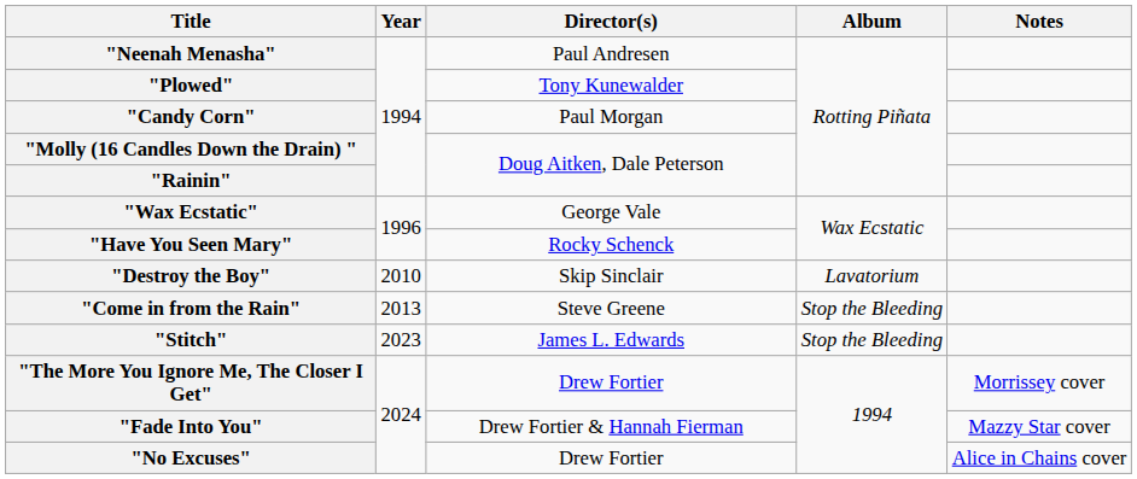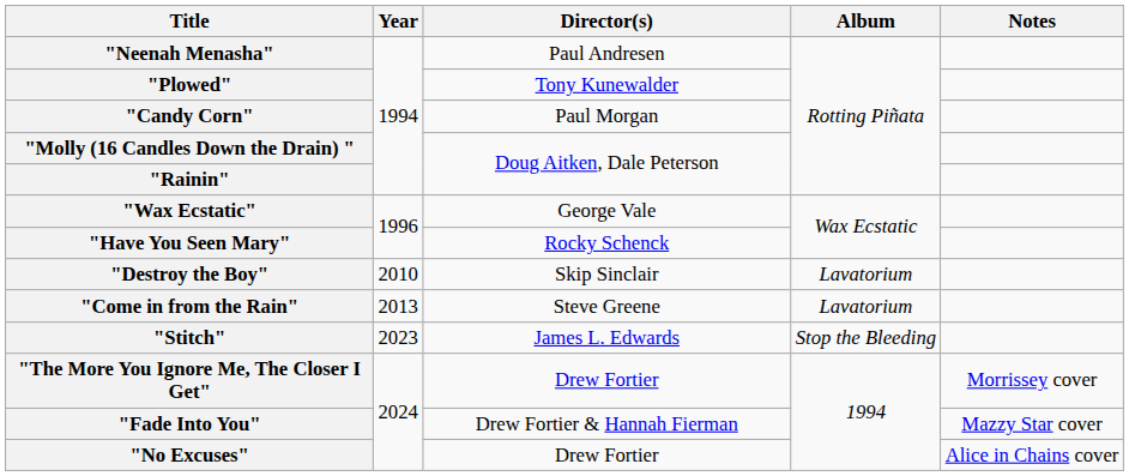 <table class="wikitable plainrowheaders" style="text-align:center;">
 <tr>
 <th scope="col" style="width:18em;">Title</th>
 <th scope="col">Year</th>
 <th scope="col" style="width:18em;">Director(s)</th>
 <th>Album</th>
 <th>Notes</th>
 </tr>
 <tr>
 <th scope="row">"Neenah Menasha"</th>
 <td rowspan="5">1994</td>
 <td>Paul Andresen</td>
 <td rowspan="5"><em>Rotting Piñata</em></td>
 <td></td>
 </tr>
 <tr>
 <th scope="row">"Plowed"</th>
 <td><a href='#'>Tony Kunewalder</a></td>
 <td></td>
 </tr>
 <tr>
 <th scope="row">"Candy Corn"</th>
 <td>Paul Morgan</td>
 <td></td>
 </tr>
 <tr>
 <th scope="row">"Molly (16 Candles Down the Drain) "</th>
 <td rowspan="2"><a href='#'>Doug Aitken</a>, Dale Peterson</td>
 <td></td>
 </tr>
 <tr>
 <th scope="row">"Rainin"</th>
 <td></td>
 </tr>
 <tr>
 <th scope="row">"Wax Ecstatic"</th>
 <td rowspan="2">1996</td>
 <td>George Vale</td>
 <td rowspan="2"><em>Wax Ecstatic</em></td>
 <td></td>
 </tr>
 <tr>
 <th scope="row">"Have You Seen Mary"</th>
 <td><a href='#'>Rocky Schenck</a></td>
 <td></td>
 </tr>
 <tr>
 <th scope="row">"Destroy the Boy"</th>
 <td>2010</td>
 <td>Skip Sinclair</td>
 <td><em>Lavatorium</em></td>
 <td></td>
 </tr>
 <tr>
 <th scope="row">"Come in from the Rain"</th>
 <td>2013</td>
 <td>Steve Greene</td>
-<td><em>Stop the Bleeding</em></td>
+<td><em>Lavatorium</em></td>
 <td></td>
 </tr>
 <tr>
 <th scope="row">"Stitch"</th>
 <td>2023</td>
 <td><a href='#'>James L. Edwards</a></td>
 <td><em>Stop the Bleeding</em></td>
 <td></td>
 </tr>
 <tr>
 <th scope="row">"The More You Ignore Me, The Closer I Get"</th>
 <td rowspan="3">2024</td>
 <td><a href='#'>Drew Fortier</a></td>
 <td rowspan="3"><em>1994</em></td>
 <td><a href='#'>Morrissey</a> cover</td>
 </tr>
 <tr>
 <th scope="row">"Fade Into You"</th>
 <td>Drew Fortier & <a href='#'>Hannah Fierman</a></td>
 <td><a href='#'>Mazzy Star</a> cover</td>
 </tr>
 <tr>
 <th scope="row">"No Excuses"</th>
 <td>Drew Fortier</td>
 <td><a href='#'>Alice in Chains</a> cover</td>
 </tr>
 </table>
